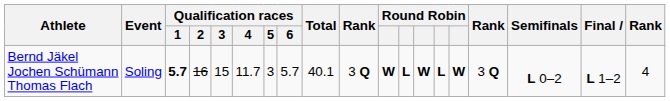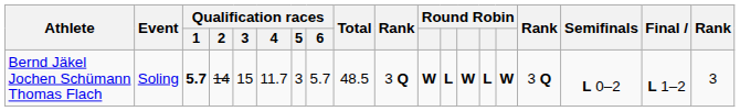 <table class="wikitable" style="font-size:90%">
 <tr>
 <th rowspan="2">Athlete</th>
 <th rowspan="2">Event</th>
 <th colspan="6">Qualification races</th>
 <th rowspan="2">Total</th>
 <th rowspan="2">Rank</th>
 <th colspan="5">Round Robin</th>
 <th rowspan="2">Rank</th>
 <th rowspan="2">Semifinals</th>
 <th rowspan="2">Final / </th>
 <th rowspan="2">Rank</th>
 </tr>
 <tr style="vertical-align:bottom; font-size:95%">
 <th>1</th>
 <th>2</th>
 <th>3</th>
 <th>4</th>
 <th>5</th>
 <th>6</th>
 <th></th>
 <th></th>
 <th></th>
 <th></th>
 <th></th>
 </tr>
 <tr align=center>
 <td align=left><a href='#'>Bernd Jäkel</a><br><a href='#'>Jochen Schümann</a><br><a href='#'>Thomas Flach</a></td>
 <td align=left><a href='#'>Soling</a></td>
 <td><strong>5.7</strong></td>
-<td><s>16</s></td>
+<td><s>14</s></td>
 <td>15</td>
 <td>11.7</td>
 <td>3</td>
 <td>5.7</td>
-<td>40.1</td>
+<td>48.5</td>
 <td>3 <strong>Q</strong></td>
 <td><strong>W</strong></td>
 <td><strong>L</strong></td>
 <td><strong>W</strong></td>
 <td><strong>L</strong></td>
 <td><strong>W</strong></td>
 <td>3 <strong>Q</strong></td>
 <td><br> <strong>L</strong> 0–2</td>
 <td><br> <strong>L</strong> 1–2</td>
-<td>4</td>
+<td>3</td>
 </tr>
 </table>
